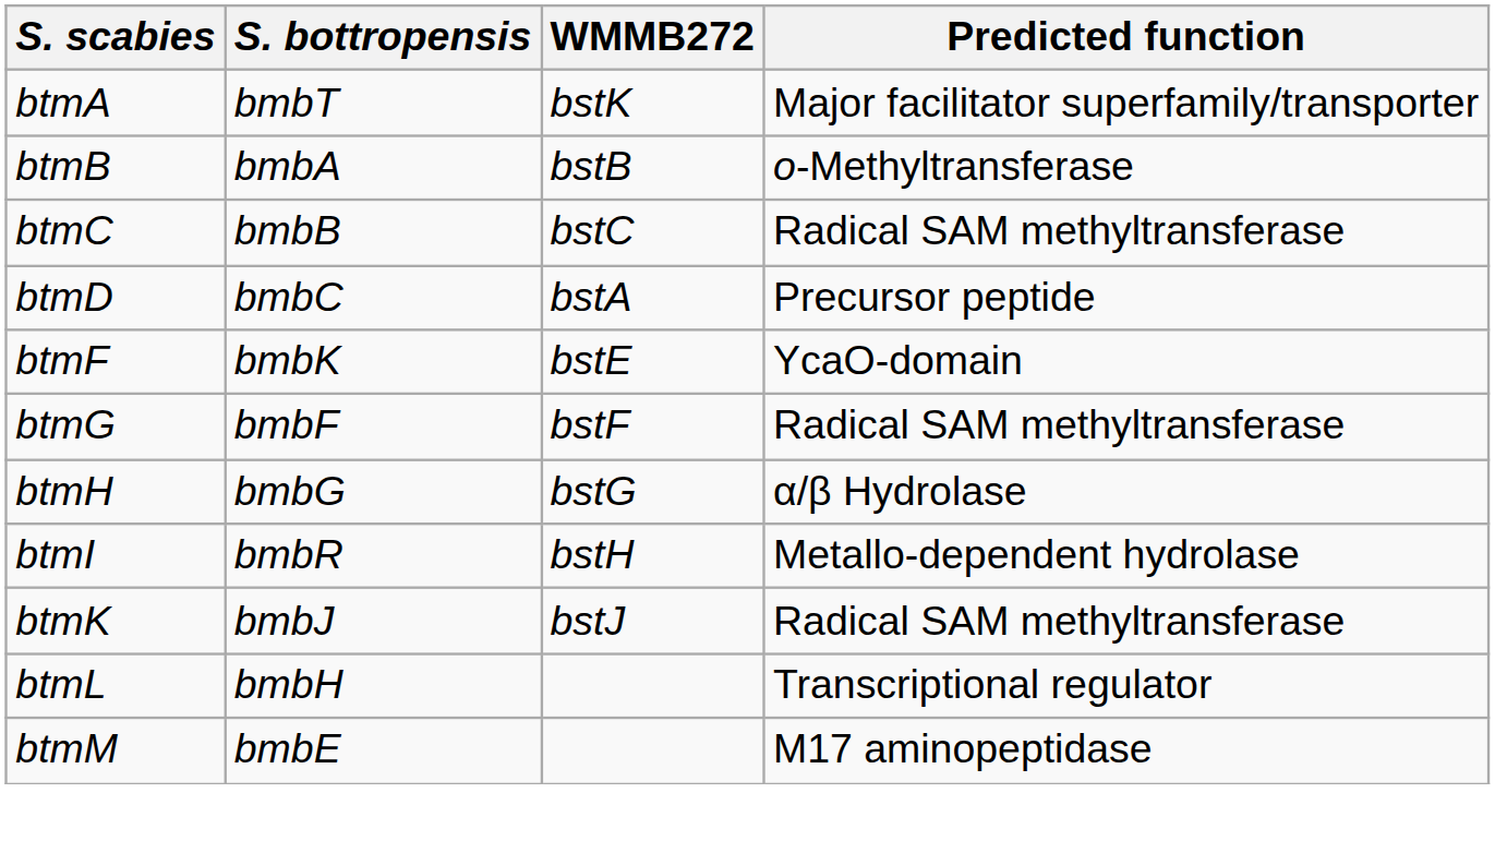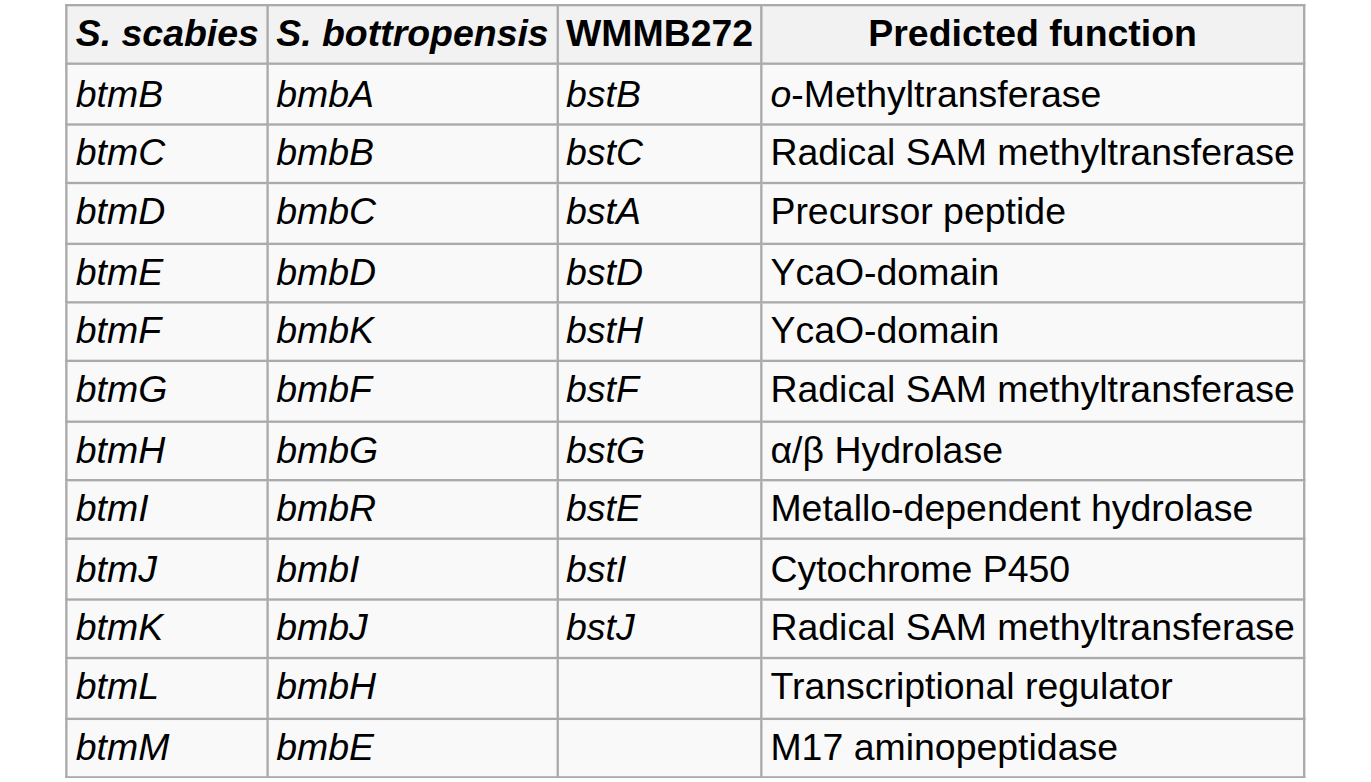 <table class="wikitable" style="margin: 1em auto 1em auto;">
 <tr>
 <th><em>S. scabies</em></th>
 <th><em>S. bottropensis</em></th>
 <th>WMMB272</th>
 <th>Predicted function</th>
-</tr>
-<tr>
-<td><em>btmA</em></td>
-<td><em>bmbT</em></td>
-<td><em>bstK</em></td>
-<td>Major facilitator superfamily/transporter</td>
 </tr>
 <tr>
 <td><em>btmB</em></td>
 <td><em>bmbA</em></td>
 <td><em>bstB</em></td>
 <td><em>o</em>-Methyltransferase</td>
 </tr>
 <tr>
 <td><em>btmC</em></td>
 <td><em>bmbB</em></td>
 <td><em>bstC</em></td>
 <td>Radical SAM methyltransferase</td>
 </tr>
 <tr>
 <td><em>btmD</em></td>
 <td><em>bmbC</em></td>
 <td><em>bstA</em></td>
 <td>Precursor peptide</td>
 </tr>
 <tr>
+<td><em>btmE</em></td>
+<td><em>bmbD</em></td>
+<td><em>bstD</em></td>
+<td>YcaO-domain</td>
+</tr>
+<tr>
 <td><em>btmF</em></td>
 <td><em>bmbK</em></td>
-<td><em>bstE</em></td>
+<td><em>bstH</em></td>
 <td>YcaO-domain</td>
 </tr>
 <tr>
 <td><em>btmG</em></td>
 <td><em>bmbF</em></td>
 <td><em>bstF</em></td>
 <td>Radical SAM methyltransferase</td>
 </tr>
 <tr>
 <td><em>btmH</em></td>
 <td><em>bmbG</em></td>
 <td><em>bstG</em></td>
 <td>α/β Hydrolase</td>
 </tr>
 <tr>
 <td><em>btmI</em></td>
 <td><em>bmbR</em></td>
-<td><em>bstH</em></td>
+<td><em>bstE</em></td>
 <td>Metallo-dependent hydrolase</td>
+</tr>
+<tr>
+<td><em>btmJ</em></td>
+<td><em>bmbI</em></td>
+<td><em>bstI</em></td>
+<td>Cytochrome P450</td>
 </tr>
 <tr>
 <td><em>btmK</em></td>
 <td><em>bmbJ</em></td>
 <td><em>bstJ</em></td>
 <td>Radical SAM methyltransferase</td>
 </tr>
 <tr>
 <td><em>btmL</em></td>
 <td><em>bmbH</em></td>
 <td></td>
 <td>Transcriptional regulator</td>
 </tr>
 <tr>
 <td><em>btmM</em></td>
 <td><em>bmbE</em></td>
 <td></td>
 <td>M17 aminopeptidase</td>
 </tr>
 </table>
